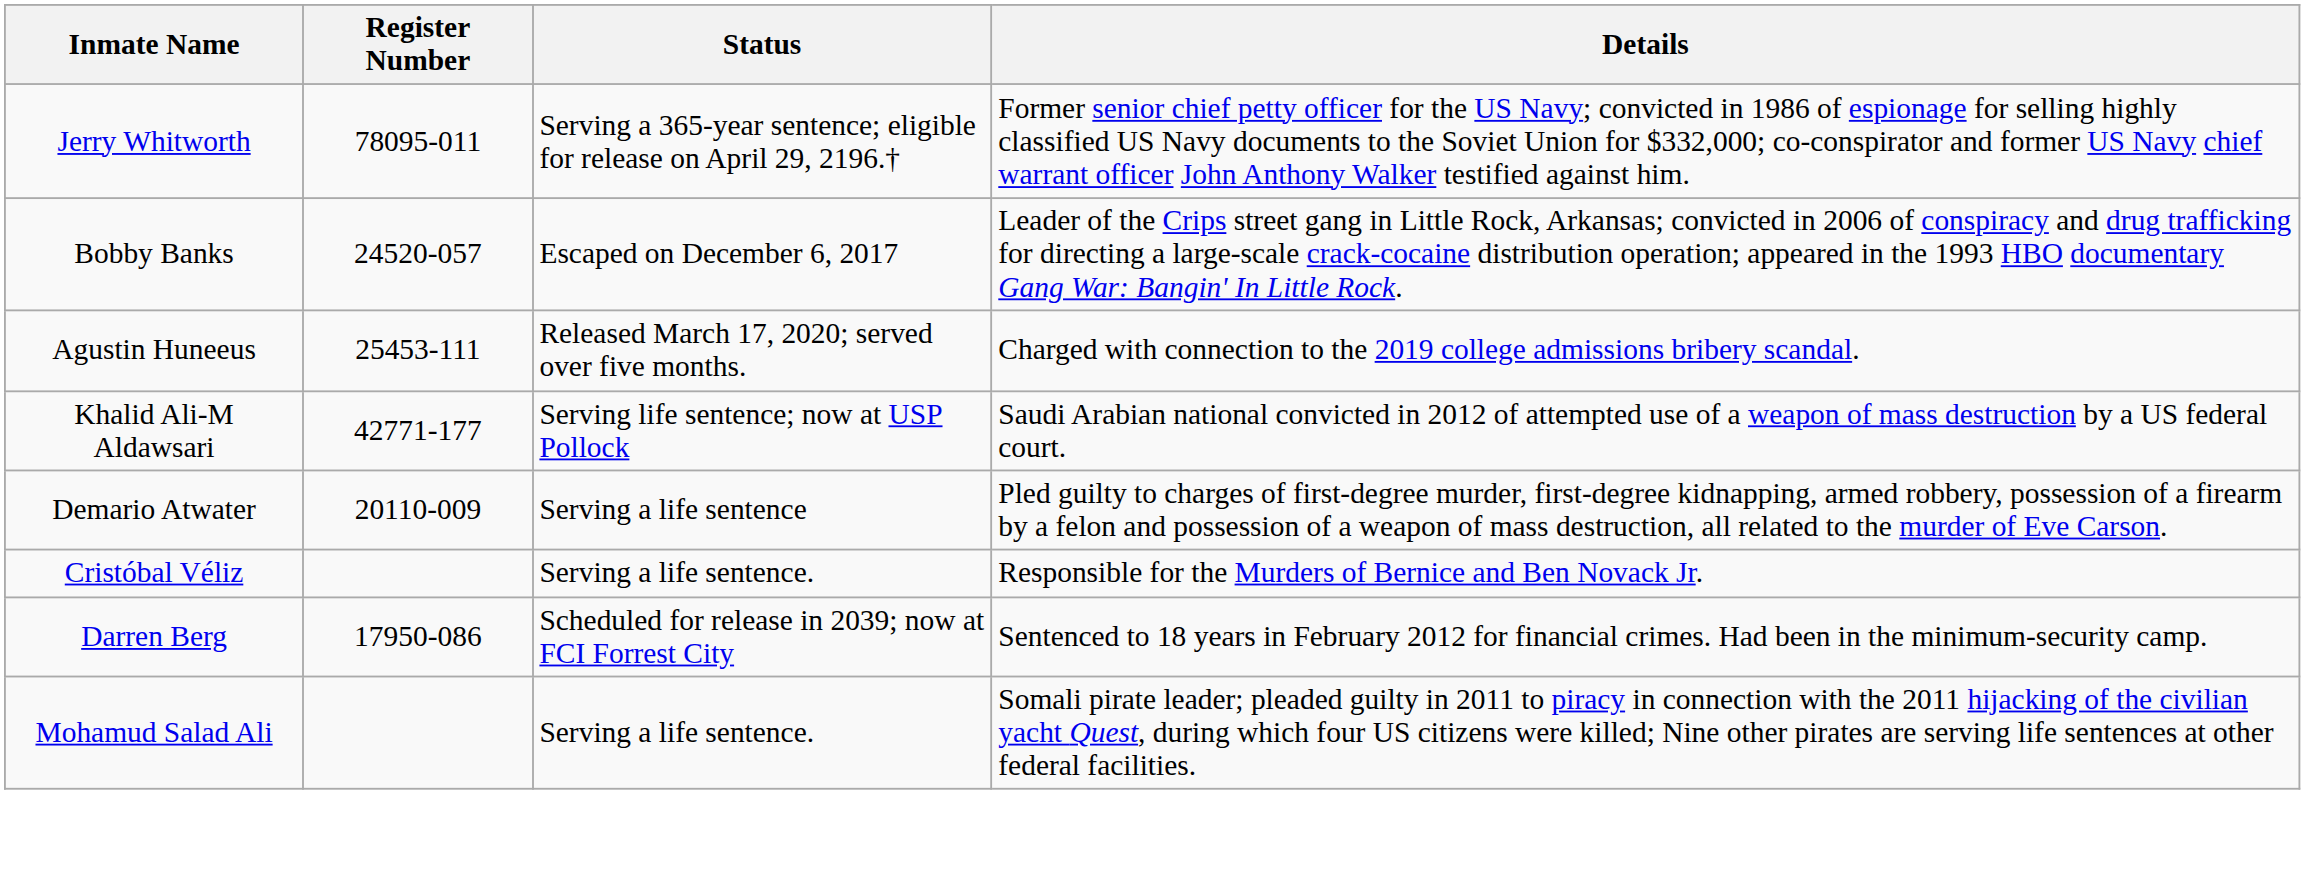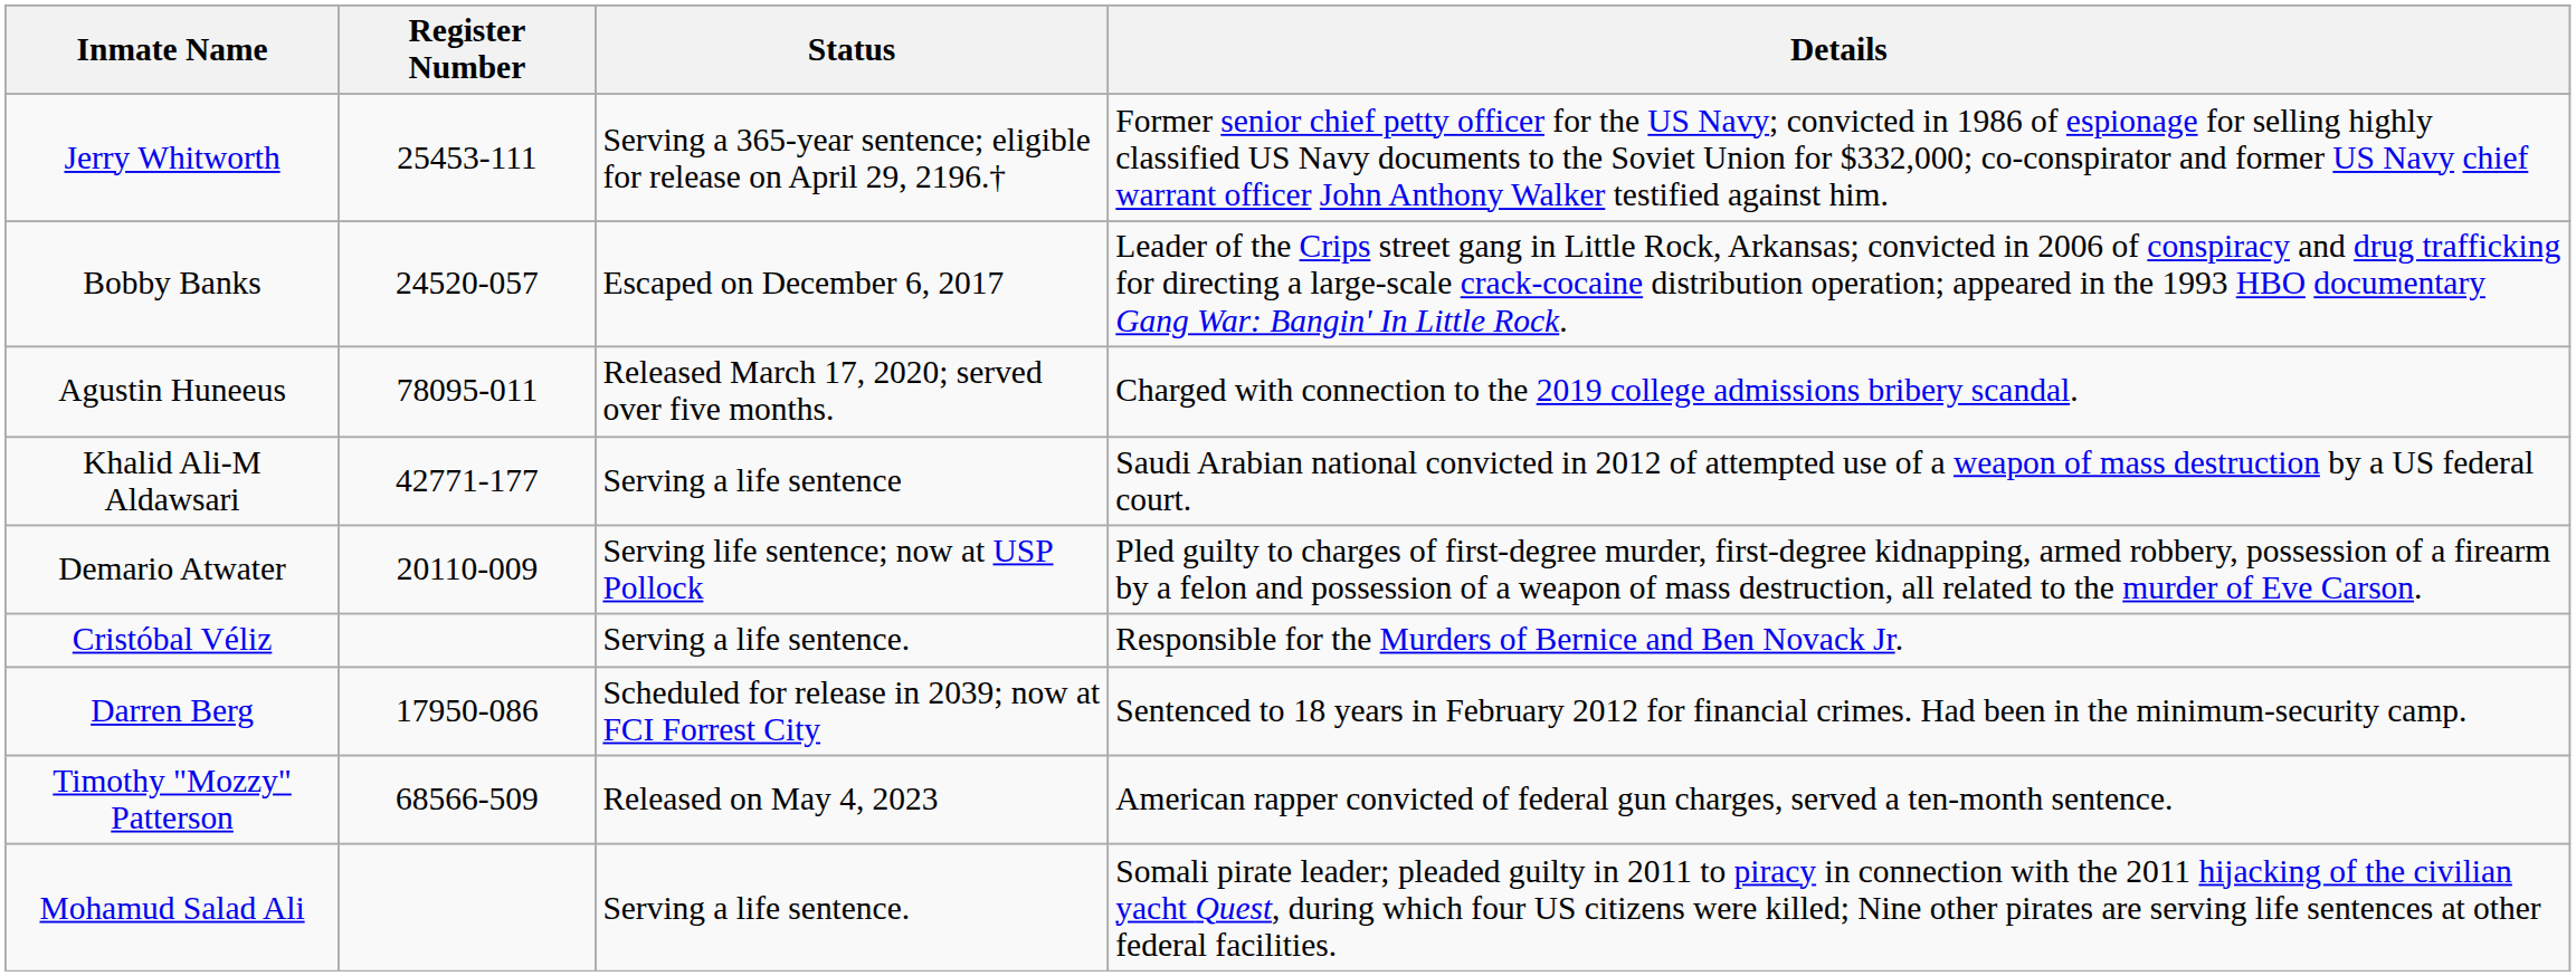 <table class="wikitable sortable">
 <tr>
 <th width=13%>Inmate Name</th>
 <th width=10%>Register Number</th>
 <th width=20%>Status</th>
 <th width=57%>Details</th>
 </tr>
 <tr>
 <td style="text-align:center;"><a href='#'>Jerry Whitworth</a></td>
-<td style="text-align:center;">78095-011</td>
+<td style="text-align:center;">25453-111</td>
 <td>Serving a 365-year sentence; eligible for release on April 29, 2196.†</td>
 <td>Former <a href='#'>senior chief petty officer</a> for the <a href='#'>US Navy</a>; convicted in 1986 of <a href='#'>espionage</a> for selling highly classified US Navy documents to the Soviet Union for $332,000; co-conspirator and former <a href='#'>US Navy</a> <a href='#'>chief warrant officer</a> <a href='#'>John Anthony Walker</a> testified against him.</td>
 </tr>
 <tr>
 <td style="text-align:center;">Bobby Banks</td>
 <td style="text-align:center;">24520-057</td>
 <td>Escaped on December 6, 2017</td>
 <td>Leader of the <a href='#'>Crips</a> street gang in Little Rock, Arkansas; convicted in 2006 of <a href='#'>conspiracy</a> and <a href='#'>drug trafficking</a> for directing a large-scale <a href='#'>crack-cocaine</a> distribution operation; appeared in the 1993 <a href='#'>HBO</a> <a href='#'>documentary</a> <em><a href='#'>Gang War: Bangin' In Little Rock</a></em>.</td>
 </tr>
 <tr>
 <td style="text-align:center;">Agustin Huneeus</td>
-<td style="text-align:center;">25453-111</td>
+<td style="text-align:center;">78095-011</td>
 <td>Released March 17, 2020; served over five months.</td>
 <td>Charged with connection to the <a href='#'>2019 college admissions bribery scandal</a>.</td>
 </tr>
 <tr>
 <td style="text-align:center;">Khalid Ali-M Aldawsari</td>
 <td style="text-align:center;">42771-177</td>
-<td>Serving life sentence; now at <a href='#'>USP Pollock</a></td>
+<td>Serving a life sentence</td>
 <td>Saudi Arabian national convicted in 2012 of attempted use of a <a href='#'>weapon of mass destruction</a> by a US federal court.</td>
 </tr>
 <tr>
 <td style="text-align:center;">Demario Atwater</td>
 <td style="text-align:center;">20110-009</td>
-<td>Serving a life sentence</td>
+<td>Serving life sentence; now at <a href='#'>USP Pollock</a></td>
 <td>Pled guilty to charges of first-degree murder, first-degree kidnapping, armed robbery, possession of a firearm by a felon and possession of a weapon of mass destruction, all related to the <a href='#'>murder of Eve Carson</a>.</td>
 </tr>
 <tr>
 <td style="text-align:center;"><a href='#'>Cristóbal Véliz</a></td>
 <td style="text-align:center;"></td>
 <td>Serving a life sentence.</td>
 <td>Responsible for the <a href='#'>Murders of Bernice and Ben Novack Jr</a>.</td>
 </tr>
 <tr>
 <td style="text-align:center;"><a href='#'>Darren Berg</a></td>
 <td style="text-align:center;">17950-086</td>
 <td>Scheduled for release in 2039; now at <a href='#'>FCI Forrest City</a></td>
 <td>Sentenced to 18 years in February 2012 for financial crimes. Had been in the minimum-security camp.</td>
 </tr>
 <tr>
+<td style="text-align:center;"><a href='#'>Timothy "Mozzy" Patterson</a></td>
+<td style="text-align:center;">68566-509</td>
+<td>Released on May 4, 2023 </td>
+<td>American rapper convicted of federal gun charges, served a ten-month sentence.</td>
+</tr>
+<tr>
 <td style="text-align:center;"><a href='#'>Mohamud Salad Ali</a></td>
 <td style="text-align:center;"></td>
 <td>Serving a life sentence.</td>
 <td>Somali pirate leader; pleaded guilty in 2011 to <a href='#'>piracy</a> in connection with the 2011 <a href='#'>hijacking of the civilian yacht <em>Quest</em></a>, during which four US citizens were killed; Nine other pirates are serving life sentences at other federal facilities.</td>
 </tr>
 </table>
